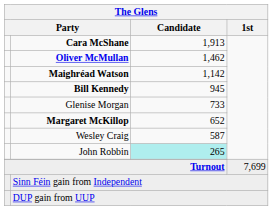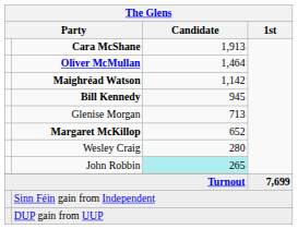 <table class="wikitable">
 <tr>
 <th colspan="4" align="center"><a href='#'>The Glens</a></th>
 </tr>
 <tr>
 <th colspan="2" align="center" width=200>Party</th>
 <th width=150>Candidate</th>
 <th width=60>1st </th>
 </tr>
 <tr>
 <td></td>
 <td align="right"><strong>Cara McShane</strong></td>
 <td align="right">1,913</td>
 </tr>
 <tr>
 <td></td>
 <td align="right"><strong><a href='#'>Oliver McMullan</a></strong></td>
-<td align="right">1,462</td>
+<td align="right">1,464</td>
 </tr>
 <tr>
 <td></td>
 <td align="right"><strong>Maighréad Watson</strong></td>
 <td align="right">1,142</td>
 </tr>
 <tr>
 <td></td>
 <td align="right"><strong>Bill Kennedy</strong></td>
 <td align="right">945</td>
 </tr>
 <tr>
 <td></td>
 <td align="right">Glenise Morgan</td>
-<td align="right">733</td>
+<td align="right">713</td>
 </tr>
 <tr>
 <td></td>
 <td align="right"><strong>Margaret McKillop</strong></td>
 <td align="right">652</td>
 </tr>
 <tr>
 <td></td>
 <td align="right">Wesley Craig</td>
-<td align="right">587</td>
+<td align="right">280</td>
 </tr>
 <tr>
 <td></td>
 <td align="right">John Robbin</td>
 <td align="right" style="background: paleturquoise;">265</td>
 </tr>
 <tr>
 </tr>
 <tr bgcolor="EEEEEE">
 <td colspan=3 align="right"><strong><a href='#'>Turnout</a></strong></td>
-<td align="right">7,699</td>
+<td align="right"><strong>7,699</strong></td>
 </tr>
 <tr bgcolor="EEEEEE">
 <td bgcolor=></td>
 <td colspan=4 bgcolor="EEEEEE"><a href='#'>Sinn Féin</a> gain from <a href='#'>Independent</a></td>
 </tr>
 <tr bgcolor="EEEEEE">
 <td bgcolor=></td>
 <td colspan=4 bgcolor="EEEEEE"><a href='#'>DUP</a> gain from <a href='#'>UUP</a></td>
 </tr>
 </table>
